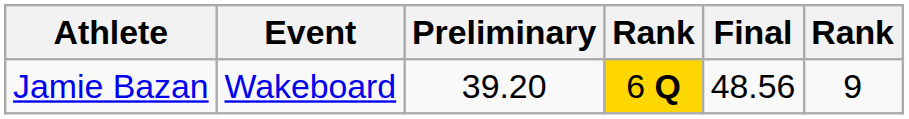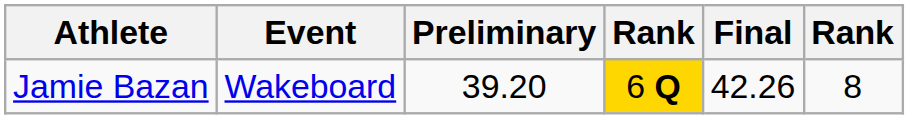 <table class="wikitable" style="font-size:90%">
 <tr>
 <th>Athlete</th>
 <th>Event</th>
 <th>Preliminary</th>
 <th>Rank</th>
 <th>Final</th>
 <th>Rank</th>
 </tr>
 <tr align=center>
 <td align=left><a href='#'>Jamie Bazan</a></td>
 <td align=left><a href='#'>Wakeboard</a></td>
 <td>39.20</td>
 <td style="background: gold;">6 <strong>Q</strong></td>
-<td>48.56</td>
-<td>9</td>
+<td>42.26</td>
+<td>8</td>
 </tr>
 </table>
